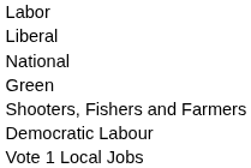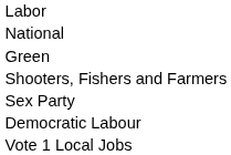 <table style="margin-top:1em">
 <tr>
 <td width=20 > </td>
 <td>Labor</td>
-</tr>
-<tr>
-<td> </td>
-<td>Liberal</td>
 </tr>
 <tr>
 <td> </td>
 <td>National</td>
 </tr>
 <tr>
 <td> </td>
 <td>Green</td>
 </tr>
 <tr>
 <td> </td>
 <td>Shooters, Fishers and Farmers</td>
 </tr>
 <tr>
 <td> </td>
+<td>Sex Party</td>
+</tr>
+<tr>
+<td> </td>
 <td>Democratic Labour</td>
 </tr>
 <tr>
 <td> </td>
 <td>Vote 1 Local Jobs</td>
 </tr>
 </table>
